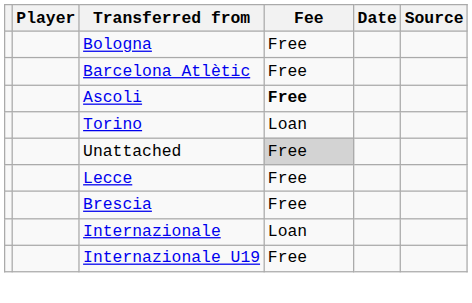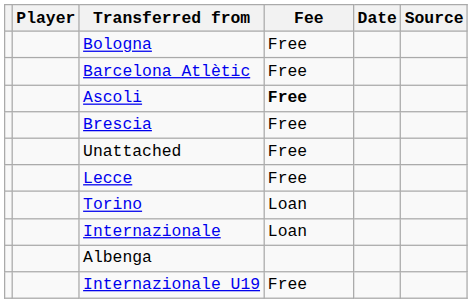 <table class="wikitable plainrowheaders sortable">
 <tr>
 <th></th>
 <th scope="col">Player</th>
 <th>Transferred from</th>
 <th style="width: 65px;">Fee</th>
 <th scope="col">Date</th>
 <th scope="col">Source</th>
 </tr>
 <tr>
 <td align="center"></td>
 <td></td>
 <td> <a href='#'>Bologna</a></td>
 <td>Free</td>
 <td></td>
 <td></td>
 </tr>
 <tr>
 <td align="center"></td>
 <td></td>
 <td> <a href='#'>Barcelona Atlètic</a></td>
 <td>Free</td>
 <td></td>
 <td></td>
 </tr>
 <tr>
 <td align="center"></td>
 <td></td>
 <td> <a href='#'>Ascoli</a></td>
 <td><strong>Free</strong></td>
 <td></td>
 <td></td>
 </tr>
 <tr>
 <td align="center"></td>
 <td></td>
-<td> <a href='#'>Torino</a></td>
-<td>Loan</td>
+<td> <a href='#'>Brescia</a></td>
+<td>Free</td>
 <td></td>
 <td></td>
 </tr>
 <tr>
 <td align="center"></td>
 <td></td>
 <td>Unattached</td>
-<td style="background: lightgrey;">Free</td>
+<td>Free</td>
 <td></td>
 <td></td>
 </tr>
 <tr>
 <td align="center"></td>
 <td></td>
 <td> <a href='#'>Lecce</a></td>
 <td>Free</td>
 <td></td>
 <td></td>
 </tr>
 <tr>
 <td align="center"></td>
 <td></td>
-<td> <a href='#'>Brescia</a></td>
-<td>Free</td>
+<td> <a href='#'>Torino</a></td>
+<td>Loan</td>
 <td></td>
 <td></td>
 </tr>
 <tr>
 <td align="center"></td>
 <td></td>
 <td> <a href='#'>Internazionale</a></td>
 <td>Loan</td>
 <td></td>
 <td></td>
 </tr>
 <tr>
 <td align="center"></td>
 <td></td>
+<td> Albenga</td>
+<td></td>
+<td></td>
+<td></td>
+</tr>
+<tr>
+<td align="center"></td>
+<td></td>
 <td> <a href='#'>Internazionale U19</a></td>
 <td>Free</td>
 <td></td>
 <td></td>
 </tr>
 </table>
